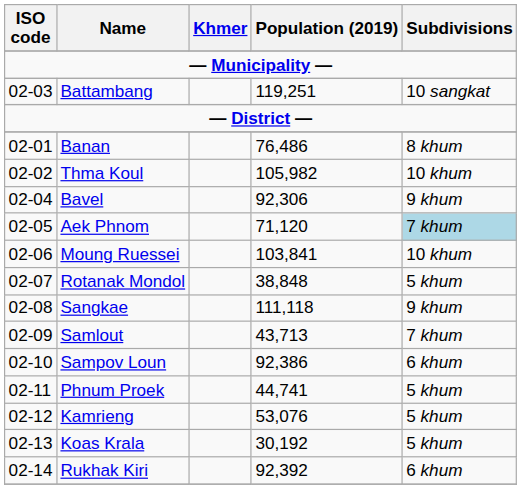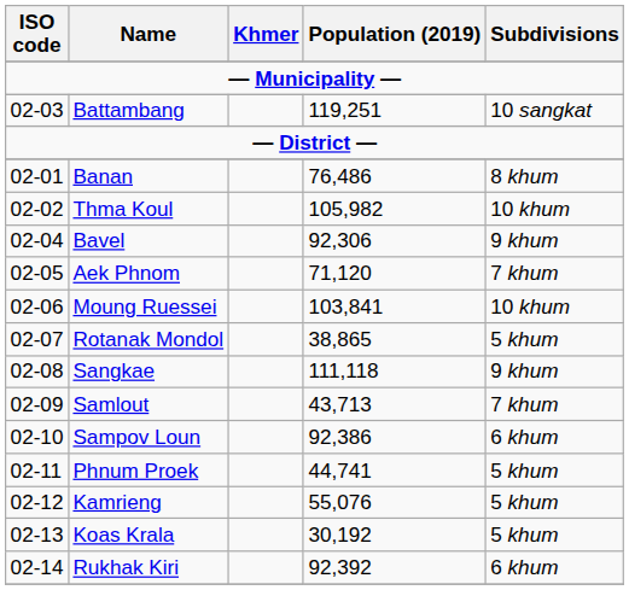 <table class="wikitable" style="font-size:90%;">
 <tr>
 <th>ISO<br>code</th>
 <th>Name</th>
 <th><a href='#'>Khmer</a></th>
 <th>Population (2019)</th>
 <th>Subdivisions</th>
 </tr>
 <tr>
 </tr>
 <tr ---------bgcolor=lightblue>
 <td colspan=6 align=center><strong>— <a href='#'>Municipality</a> —</strong></td>
 </tr>
 <tr --------->
 </tr>
 <tr>
 <td>02-03</td>
 <td><a href='#'>Battambang</a></td>
 <td></td>
 <td>119,251</td>
 <td>10 <em>sangkat</em></td>
 </tr>
 <tr>
 </tr>
 <tr ---------bgcolor=lightblue>
 <td colspan=6 align=center><strong>— <a href='#'>District</a> —</strong></td>
 </tr>
 <tr --------->
 </tr>
 <tr>
 <td>02-01</td>
 <td><a href='#'>Banan</a></td>
 <td></td>
 <td>76,486</td>
 <td>8 <em>khum</em></td>
 </tr>
 <tr>
 <td>02-02</td>
 <td><a href='#'>Thma Koul</a></td>
 <td></td>
 <td>105,982</td>
 <td>10 <em>khum</em></td>
 </tr>
 <tr>
 <td>02-04</td>
 <td><a href='#'>Bavel</a></td>
 <td></td>
 <td>92,306</td>
 <td>9 <em>khum</em></td>
 </tr>
 <tr>
 <td>02-05</td>
 <td><a href='#'>Aek Phnom</a></td>
 <td></td>
 <td>71,120</td>
-<td style="background: lightblue;">7 <em>khum</em></td>
+<td>7 <em>khum</em></td>
 </tr>
 <tr>
 <td>02-06</td>
 <td><a href='#'>Moung Ruessei</a></td>
 <td></td>
 <td>103,841</td>
 <td>10 <em>khum</em></td>
 </tr>
 <tr>
 <td>02-07</td>
 <td><a href='#'>Rotanak Mondol</a></td>
 <td></td>
-<td>38,848</td>
+<td>38,865</td>
 <td>5 <em>khum</em></td>
 </tr>
 <tr>
 <td>02-08</td>
 <td><a href='#'>Sangkae</a></td>
 <td></td>
 <td>111,118</td>
 <td>9 <em>khum</em></td>
 </tr>
 <tr>
 <td>02-09</td>
 <td><a href='#'>Samlout</a></td>
 <td></td>
 <td>43,713</td>
 <td>7 <em>khum</em></td>
 </tr>
 <tr>
 <td>02-10</td>
 <td><a href='#'>Sampov Loun</a></td>
 <td></td>
 <td>92,386</td>
 <td>6 <em>khum</em></td>
 </tr>
 <tr>
 <td>02-11</td>
 <td><a href='#'>Phnum Proek</a></td>
 <td></td>
 <td>44,741</td>
 <td>5 <em>khum</em></td>
 </tr>
 <tr>
 <td>02-12</td>
 <td><a href='#'>Kamrieng</a></td>
 <td></td>
-<td>53,076</td>
+<td>55,076</td>
 <td>5 <em>khum</em></td>
 </tr>
 <tr>
 <td>02-13</td>
 <td><a href='#'>Koas Krala</a></td>
 <td></td>
 <td>30,192</td>
 <td>5 <em>khum</em></td>
 </tr>
 <tr>
 <td>02-14</td>
 <td><a href='#'>Rukhak Kiri</a></td>
 <td></td>
 <td>92,392</td>
 <td>6 <em>khum</em></td>
 </tr>
 <tr>
 </tr>
 </table>
